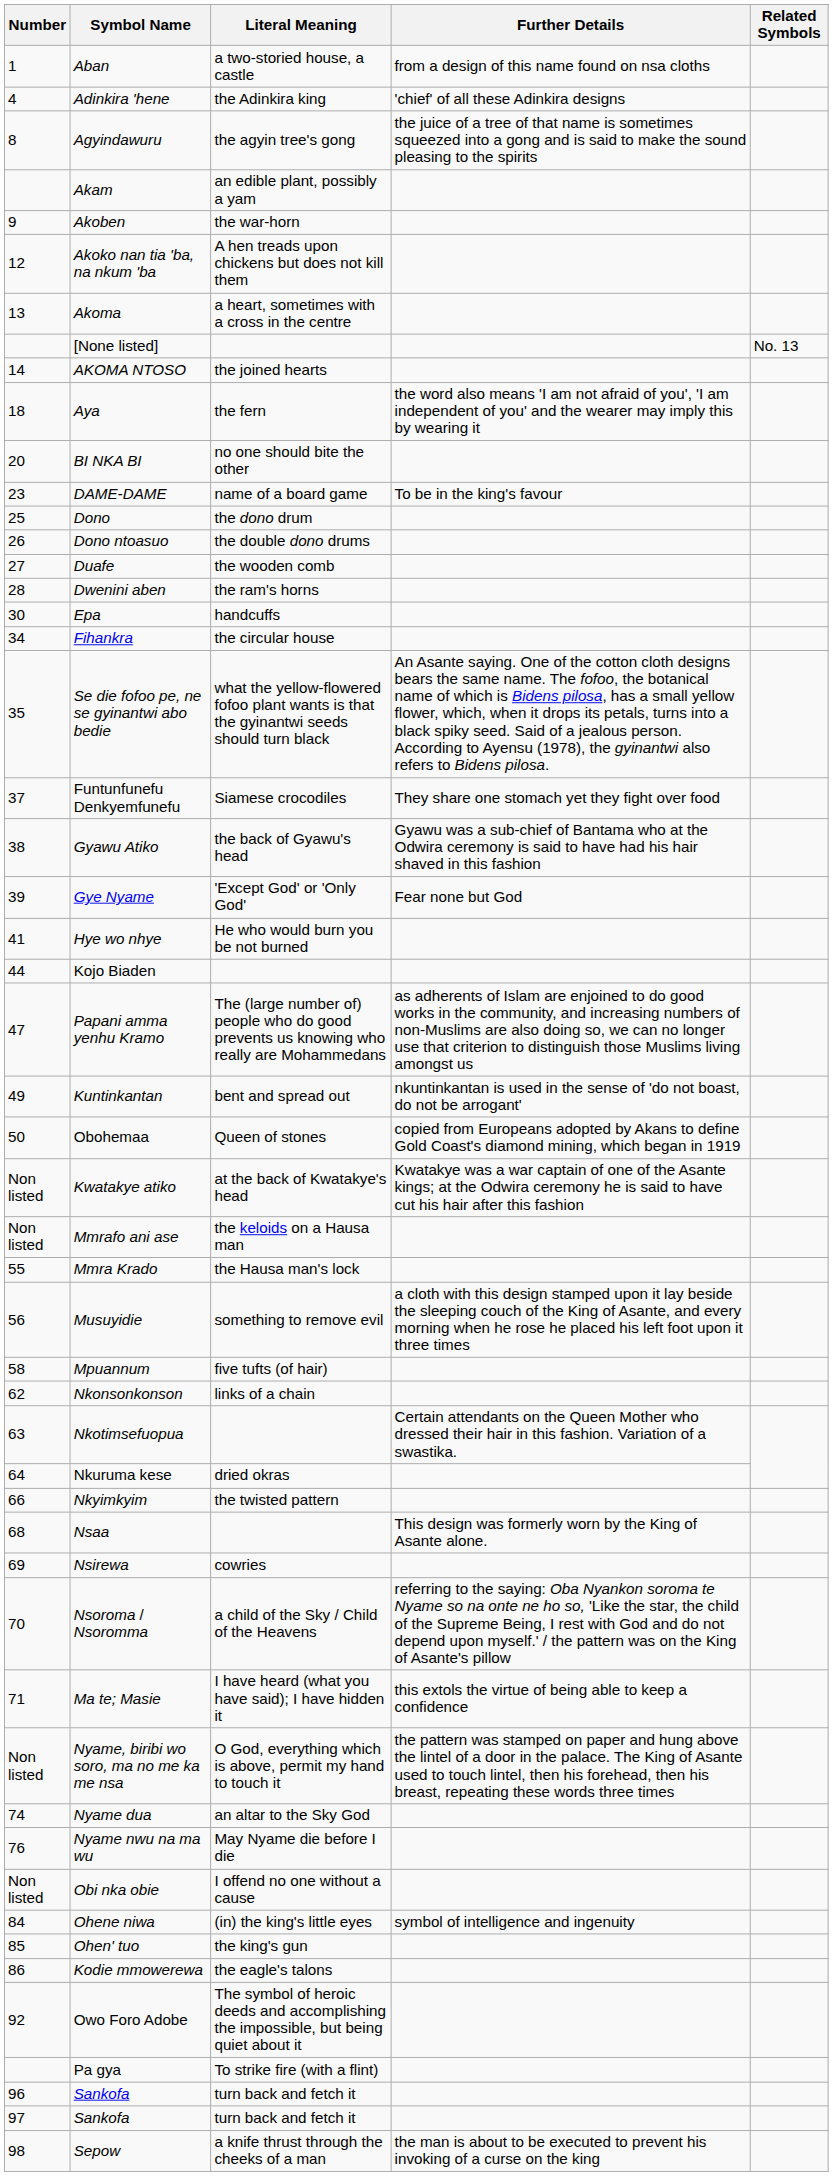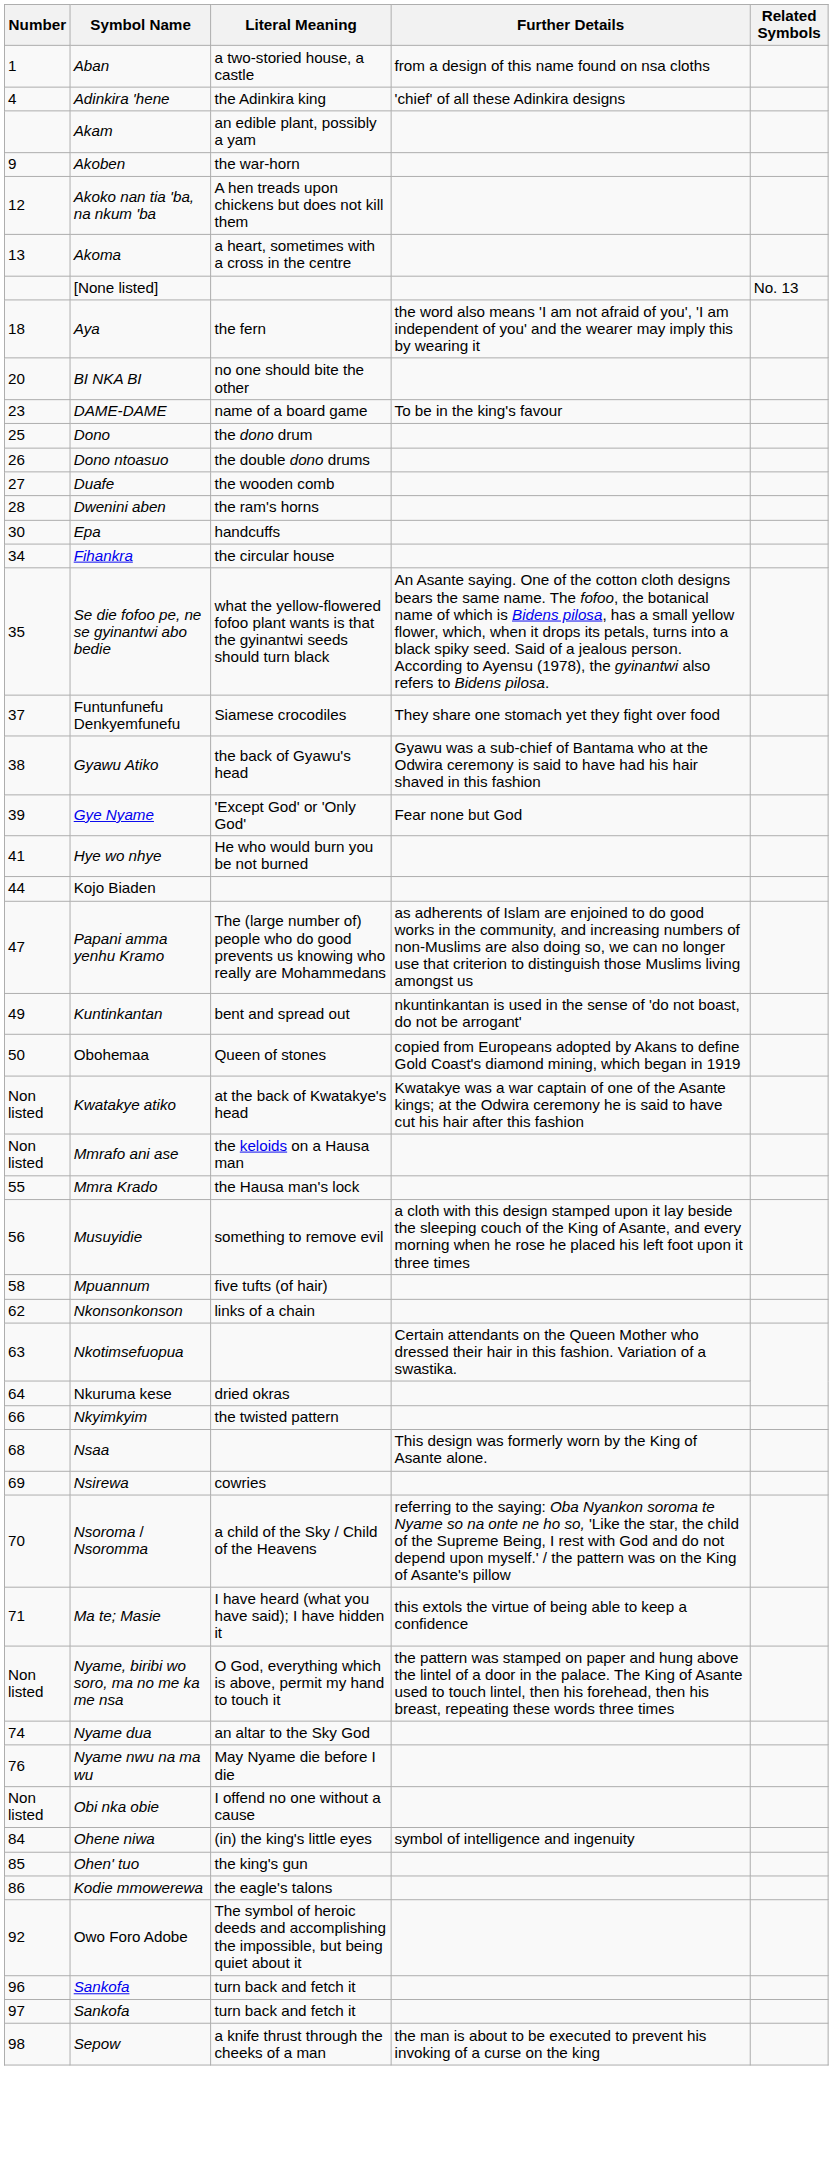 <table class="wikitable mw-collapsible mw-collapsed">
 <tr>
 <th>Number</th>
 <th>Symbol Name</th>
 <th>Literal Meaning</th>
 <th>Further Details</th>
 <th>Related Symbols</th>
 </tr>
 <tr>
 <td>1</td>
 <td><em>Aban</em></td>
 <td>a two-storied house, a castle</td>
 <td>from a design of this name found on nsa cloths</td>
 <td></td>
 </tr>
 <tr>
 <td>4</td>
 <td><em>Adinkira 'hene</em></td>
 <td>the Adinkira king</td>
 <td>'chief' of all these Adinkira designs</td>
-<td></td>
-</tr>
-<tr>
-<td>8</td>
-<td><em>Agyindawuru</em></td>
-<td>the agyin tree's gong</td>
-<td>the juice of a tree of that name is sometimes squeezed into a gong and is said to make the sound pleasing to the spirits</td>
 <td></td>
 </tr>
 <tr>
 <td></td>
 <td><em>Akam</em></td>
 <td>an edible plant, possibly a yam</td>
 <td></td>
 <td></td>
 </tr>
 <tr>
 <td>9</td>
 <td><em>Akoben</em></td>
 <td>the war-horn</td>
 <td></td>
 <td></td>
 </tr>
 <tr>
 <td>12</td>
 <td><em>Akoko nan tia 'ba, na nkum 'ba</em></td>
 <td>A hen treads upon chickens but does not kill them</td>
 <td></td>
 <td></td>
 </tr>
 <tr>
 <td>13</td>
 <td><em>Akoma</em></td>
 <td>a heart, sometimes with a cross in the centre</td>
 <td></td>
 <td></td>
 </tr>
 <tr>
 <td></td>
 <td>[None listed]</td>
 <td></td>
 <td></td>
 <td>No. 13</td>
-</tr>
-<tr>
-<td>14</td>
-<td><em>AKOMA NTOSO</em></td>
-<td>the joined hearts</td>
-<td></td>
-<td></td>
 </tr>
 <tr>
 <td>18</td>
 <td><em>Aya</em></td>
 <td>the fern</td>
 <td>the word also means 'I am not afraid of you', 'I am independent of you' and the wearer may imply this by wearing it</td>
 <td></td>
 </tr>
 <tr>
 <td>20</td>
 <td><em>BI NKA BI</em></td>
 <td>no one should bite the other</td>
 <td></td>
 <td></td>
 </tr>
 <tr>
 <td>23</td>
 <td><em>DAME-DAME</em></td>
 <td>name of a board game</td>
 <td>To be in the king's favour</td>
 <td></td>
 </tr>
 <tr>
 <td>25</td>
 <td><em>Dono</em></td>
 <td>the <em>dono</em> drum</td>
 <td></td>
 <td></td>
 </tr>
 <tr>
 <td>26</td>
 <td><em>Dono ntoasuo</em></td>
 <td>the double <em>dono</em> drums</td>
 <td></td>
 <td></td>
 </tr>
 <tr>
 <td>27</td>
 <td><em>Duafe</em></td>
 <td>the wooden comb</td>
 <td></td>
 </tr>
 <tr>
 <td>28</td>
 <td><em>Dwenini aben</em></td>
 <td>the ram's horns</td>
 <td></td>
 <td></td>
 </tr>
 <tr>
 <td>30</td>
 <td><em>Epa</em></td>
 <td>handcuffs</td>
 <td></td>
 <td></td>
 </tr>
 <tr>
 <td>34</td>
 <td><em><a href='#'>Fihankra</a></em></td>
 <td>the circular house</td>
 <td></td>
 <td></td>
 </tr>
 <tr>
 <td>35</td>
 <td><em>Se die fofoo pe, ne se gyinantwi abo bedie</em></td>
 <td>what the yellow-flowered fofoo plant wants is that the gyinantwi seeds should turn black</td>
 <td>An Asante saying. One of the cotton cloth designs bears the same name. The <em>fofoo</em>, the botanical name of which is <em><a href='#'>Bidens pilosa</a></em>, has a small yellow flower, which, when it drops its petals, turns into a black spiky seed. Said of a jealous person. According to Ayensu (1978), the <em>gyinantwi</em> also refers to <em>Bidens pilosa</em>.</td>
 <td></td>
 </tr>
 <tr>
 <td>37</td>
 <td>Funtunfunefu Denkyemfunefu</td>
 <td>Siamese crocodiles</td>
 <td>They share one stomach yet they fight over food</td>
 <td></td>
 </tr>
 <tr>
 <td>38</td>
 <td><em>Gyawu Atiko</em></td>
 <td>the back of Gyawu's head</td>
 <td>Gyawu was a sub-chief of Bantama who at the Odwira ceremony is said to have had his hair shaved in this fashion</td>
 <td></td>
 </tr>
 <tr>
 <td>39</td>
 <td><em><a href='#'>Gye Nyame</a></em></td>
 <td>'Except God' or 'Only God'</td>
 <td>Fear none but God</td>
 <td></td>
 </tr>
 <tr>
 <td>41</td>
 <td><em>Hye wo nhye</em></td>
 <td>He who would burn you be not burned</td>
 <td></td>
 <td></td>
 </tr>
 <tr>
 <td>44</td>
 <td>Kojo Biaden</td>
 <td></td>
 <td></td>
 <td></td>
 </tr>
 <tr>
 <td>47</td>
 <td><em>Papani amma yenhu Kramo</em></td>
 <td>The (large number of) people who do good prevents us knowing who really are Mohammedans</td>
 <td>as adherents of Islam are enjoined to do good works in the community, and increasing numbers of non-Muslims are also doing so, we can no longer use that criterion to distinguish those Muslims living amongst us</td>
 <td></td>
 </tr>
 <tr>
 <td>49</td>
 <td><em>Kuntinkantan</em></td>
 <td>bent and spread out</td>
 <td>nkuntinkantan is used in the sense of 'do not boast, do not be arrogant'</td>
 <td></td>
 </tr>
 <tr>
 <td>50</td>
 <td>Obohemaa</td>
 <td>Queen of stones</td>
 <td>copied from Europeans adopted by Akans to define Gold Coast's diamond mining, which began in 1919</td>
 <td></td>
 </tr>
 <tr>
 <td>Non listed</td>
 <td><em>Kwatakye atiko</em></td>
 <td>at the back of Kwatakye's head</td>
 <td>Kwatakye was a war captain of one of the Asante kings; at the Odwira ceremony he is said to have cut his hair after this fashion</td>
 <td></td>
 </tr>
 <tr>
 <td>Non listed</td>
 <td><em>Mmrafo ani ase</em></td>
 <td>the <a href='#'>keloids</a> on a Hausa man</td>
 <td></td>
 <td></td>
 </tr>
 <tr>
 <td>55</td>
 <td><em>Mmra Krado</em></td>
 <td>the Hausa man's lock</td>
 <td></td>
 <td></td>
 </tr>
 <tr>
 <td>56</td>
 <td><em>Musuyidie</em></td>
 <td>something to remove evil</td>
 <td>a cloth with this design stamped upon it lay beside the sleeping couch of the King of Asante, and every morning when he rose he placed his left foot upon it three times</td>
 <td></td>
 </tr>
 <tr>
 <td>58</td>
 <td><em>Mpuannum</em></td>
 <td>five tufts (of hair)</td>
 <td></td>
 <td></td>
 </tr>
 <tr>
 <td>62</td>
 <td><em>Nkonsonkonson</em></td>
 <td>links of a chain</td>
 <td></td>
 <td></td>
 </tr>
 <tr>
 <td>63</td>
 <td><em>Nkotimsefuopua</em></td>
 <td></td>
 <td>Certain attendants on the Queen Mother who dressed their hair in this fashion. Variation of a swastika.</td>
 </tr>
 <tr>
 <td>64</td>
 <td>Nkuruma kese</td>
 <td>dried okras</td>
 <td></td>
 </tr>
 <tr>
 <td>66</td>
 <td><em>Nkyimkyim</em></td>
 <td>the twisted pattern</td>
 <td></td>
 <td></td>
 </tr>
 <tr>
 <td>68</td>
 <td><em>Nsaa</em></td>
 <td></td>
 <td>This design was formerly worn by the King of Asante alone.</td>
 <td></td>
 </tr>
 <tr>
 <td>69</td>
 <td><em>Nsirewa</em></td>
 <td>cowries</td>
 <td></td>
 <td></td>
 </tr>
 <tr>
 <td>70</td>
 <td><em>Nsoroma</em> / <em>Nsoromma</em></td>
 <td>a child of the Sky / Child of the Heavens</td>
 <td>referring to the saying: <em>Oba Nyankon soroma te Nyame so na onte ne ho so,</em> 'Like the star, the child of the Supreme Being, I rest with God and do not depend upon myself.' / the pattern was on the King of Asante's pillow</td>
 <td></td>
 </tr>
 <tr>
 <td>71</td>
 <td><em>Ma te; Masie</em></td>
 <td>I have heard (what you have said); I have hidden it</td>
 <td>this extols the virtue of being able to keep a confidence</td>
 <td></td>
 </tr>
 <tr>
 <td>Non listed</td>
 <td><em>Nyame, biribi wo soro, ma no me ka me nsa</em></td>
 <td>O God, everything which is above, permit my hand to touch it</td>
 <td>the pattern was stamped on paper and hung above the lintel of a door in the palace. The King of Asante used to touch lintel, then his forehead, then his breast, repeating these words three times</td>
 <td></td>
 </tr>
 <tr>
 <td>74</td>
 <td><em>Nyame dua</em></td>
 <td>an altar to the Sky God</td>
 <td></td>
 <td></td>
 </tr>
 <tr>
 <td>76</td>
 <td><em>Nyame nwu na ma wu</em></td>
 <td>May Nyame die before I die</td>
 <td></td>
 <td></td>
 </tr>
 <tr>
 <td>Non listed</td>
 <td><em>Obi nka obie</em></td>
 <td>I offend no one without a cause</td>
 <td></td>
 <td></td>
 </tr>
 <tr>
 <td>84</td>
 <td><em>Ohene niwa</em></td>
 <td>(in) the king's little eyes</td>
 <td>symbol of intelligence and ingenuity</td>
 <td></td>
 </tr>
 <tr>
 <td>85</td>
 <td><em>Ohen' tuo</em></td>
 <td>the king's gun</td>
 <td></td>
 <td></td>
 </tr>
 <tr>
 <td>86</td>
 <td><em>Kodie mmowerewa</em></td>
 <td>the eagle's talons</td>
 <td></td>
 <td></td>
 </tr>
 <tr>
 <td>92</td>
 <td>Owo Foro Adobe</td>
 <td>The symbol of heroic deeds and accomplishing the impossible, but being quiet about it</td>
 <td></td>
 <td></td>
 </tr>
 <tr>
-<td></td>
-<td>Pa gya</td>
-<td>To strike fire (with a flint)</td>
-<td></td>
-<td></td>
-</tr>
-<tr>
 <td>96</td>
 <td><em><a href='#'>Sankofa</a></em></td>
 <td>turn back and fetch it</td>
 <td></td>
 <td></td>
 </tr>
 <tr>
 <td>97</td>
 <td><em>Sankofa</em></td>
 <td>turn back and fetch it</td>
 <td></td>
 <td></td>
 </tr>
 <tr>
 <td>98</td>
 <td><em>Sepow</em></td>
 <td>a knife thrust through the cheeks of a man</td>
 <td>the man is about to be executed to prevent his invoking of a curse on the king</td>
 <td></td>
 </tr>
 </table>
